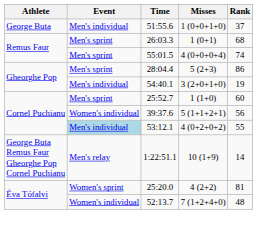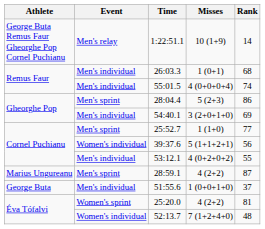 <table class="wikitable" style="font-size:90%">
 <tr>
 <th>Athlete</th>
 <th>Event</th>
 <th>Time</th>
 <th>Misses</th>
 <th>Rank</th>
 </tr>
 <tr align=center>
-<td align=left><a href='#'>George Buta</a></td>
-<td align=left><a href='#'>Men's individual</a></td>
-<td>51:55.6</td>
-<td>1 (0+0+1+0)</td>
-<td>37</td>
+<td align=left><a href='#'>George Buta</a><br><a href='#'>Remus Faur</a><br><a href='#'>Gheorghe Pop</a><br><a href='#'>Cornel Puchianu</a></td>
+<td align=left><a href='#'>Men's relay</a></td>
+<td>1:22:51.1</td>
+<td>10 (1+9)</td>
+<td>14</td>
 </tr>
 <tr align=center>
 <td align=left rowspan=2><a href='#'>Remus Faur</a></td>
-<td align=left><a href='#'>Men's sprint</a></td>
+<td align=left><a href='#'>Men's individual</a></td>
 <td>26:03.3</td>
 <td>1 (0+1)</td>
 <td>68</td>
 </tr>
 <tr align=center>
-<td align=left><a href='#'>Men's sprint</a></td>
+<td align=left><a href='#'>Men's individual</a></td>
 <td>55:01.5</td>
 <td>4 (0+0+0+4)</td>
 <td>74</td>
 </tr>
 <tr align=center>
 <td align=left rowspan=2><a href='#'>Gheorghe Pop</a></td>
 <td align=left><a href='#'>Men's sprint</a></td>
 <td>28:04.4</td>
 <td>5 (2+3)</td>
 <td>86</td>
 </tr>
 <tr align=center>
 <td align=left><a href='#'>Men's individual</a></td>
 <td>54:40.1</td>
 <td>3 (2+0+1+0)</td>
-<td>19</td>
+<td>69</td>
 </tr>
 <tr align=center>
 <td align=left rowspan=3><a href='#'>Cornel Puchianu</a></td>
 <td align=left><a href='#'>Men's sprint</a></td>
 <td>25:52.7</td>
 <td>1 (1+0)</td>
-<td>60</td>
+<td>77</td>
 </tr>
 <tr align=center>
 <td align=left><a href='#'>Women's individual</a></td>
 <td>39:37.6</td>
 <td>5 (1+1+2+1)</td>
 <td>56</td>
 </tr>
 <tr align=center>
-<td align=left style="background: lightblue;"><a href='#'>Men's individual</a></td>
+<td align=left><a href='#'>Men's individual</a></td>
 <td>53:12.1</td>
 <td>4 (0+2+0+2)</td>
 <td>55</td>
 </tr>
 <tr align=center>
-<td align=left><a href='#'>George Buta</a><br><a href='#'>Remus Faur</a><br><a href='#'>Gheorghe Pop</a><br><a href='#'>Cornel Puchianu</a></td>
-<td align=left><a href='#'>Men's relay</a></td>
-<td>1:22:51.1</td>
-<td>10 (1+9)</td>
-<td>14</td>
+<td align=left><a href='#'>Marius Ungureanu</a></td>
+<td align=left><a href='#'>Men's sprint</a></td>
+<td>28:59.1</td>
+<td>4 (2+2)</td>
+<td>87</td>
+</tr>
+<tr align=center>
+<td align=left><a href='#'>George Buta</a></td>
+<td align=left><a href='#'>Men's individual</a></td>
+<td>51:55.6</td>
+<td>1 (0+0+1+0)</td>
+<td>37</td>
 </tr>
 <tr align=center>
 <td align=left rowspan=2><a href='#'>Éva Tófalvi</a></td>
 <td align=left><a href='#'>Women's sprint</a></td>
 <td>25:20.0</td>
 <td>4 (2+2)</td>
 <td>81</td>
 </tr>
 <tr align=center>
 <td align=left><a href='#'>Women's individual</a></td>
 <td>52:13.7</td>
 <td>7 (1+2+4+0)</td>
 <td>48</td>
 </tr>
 </table>
